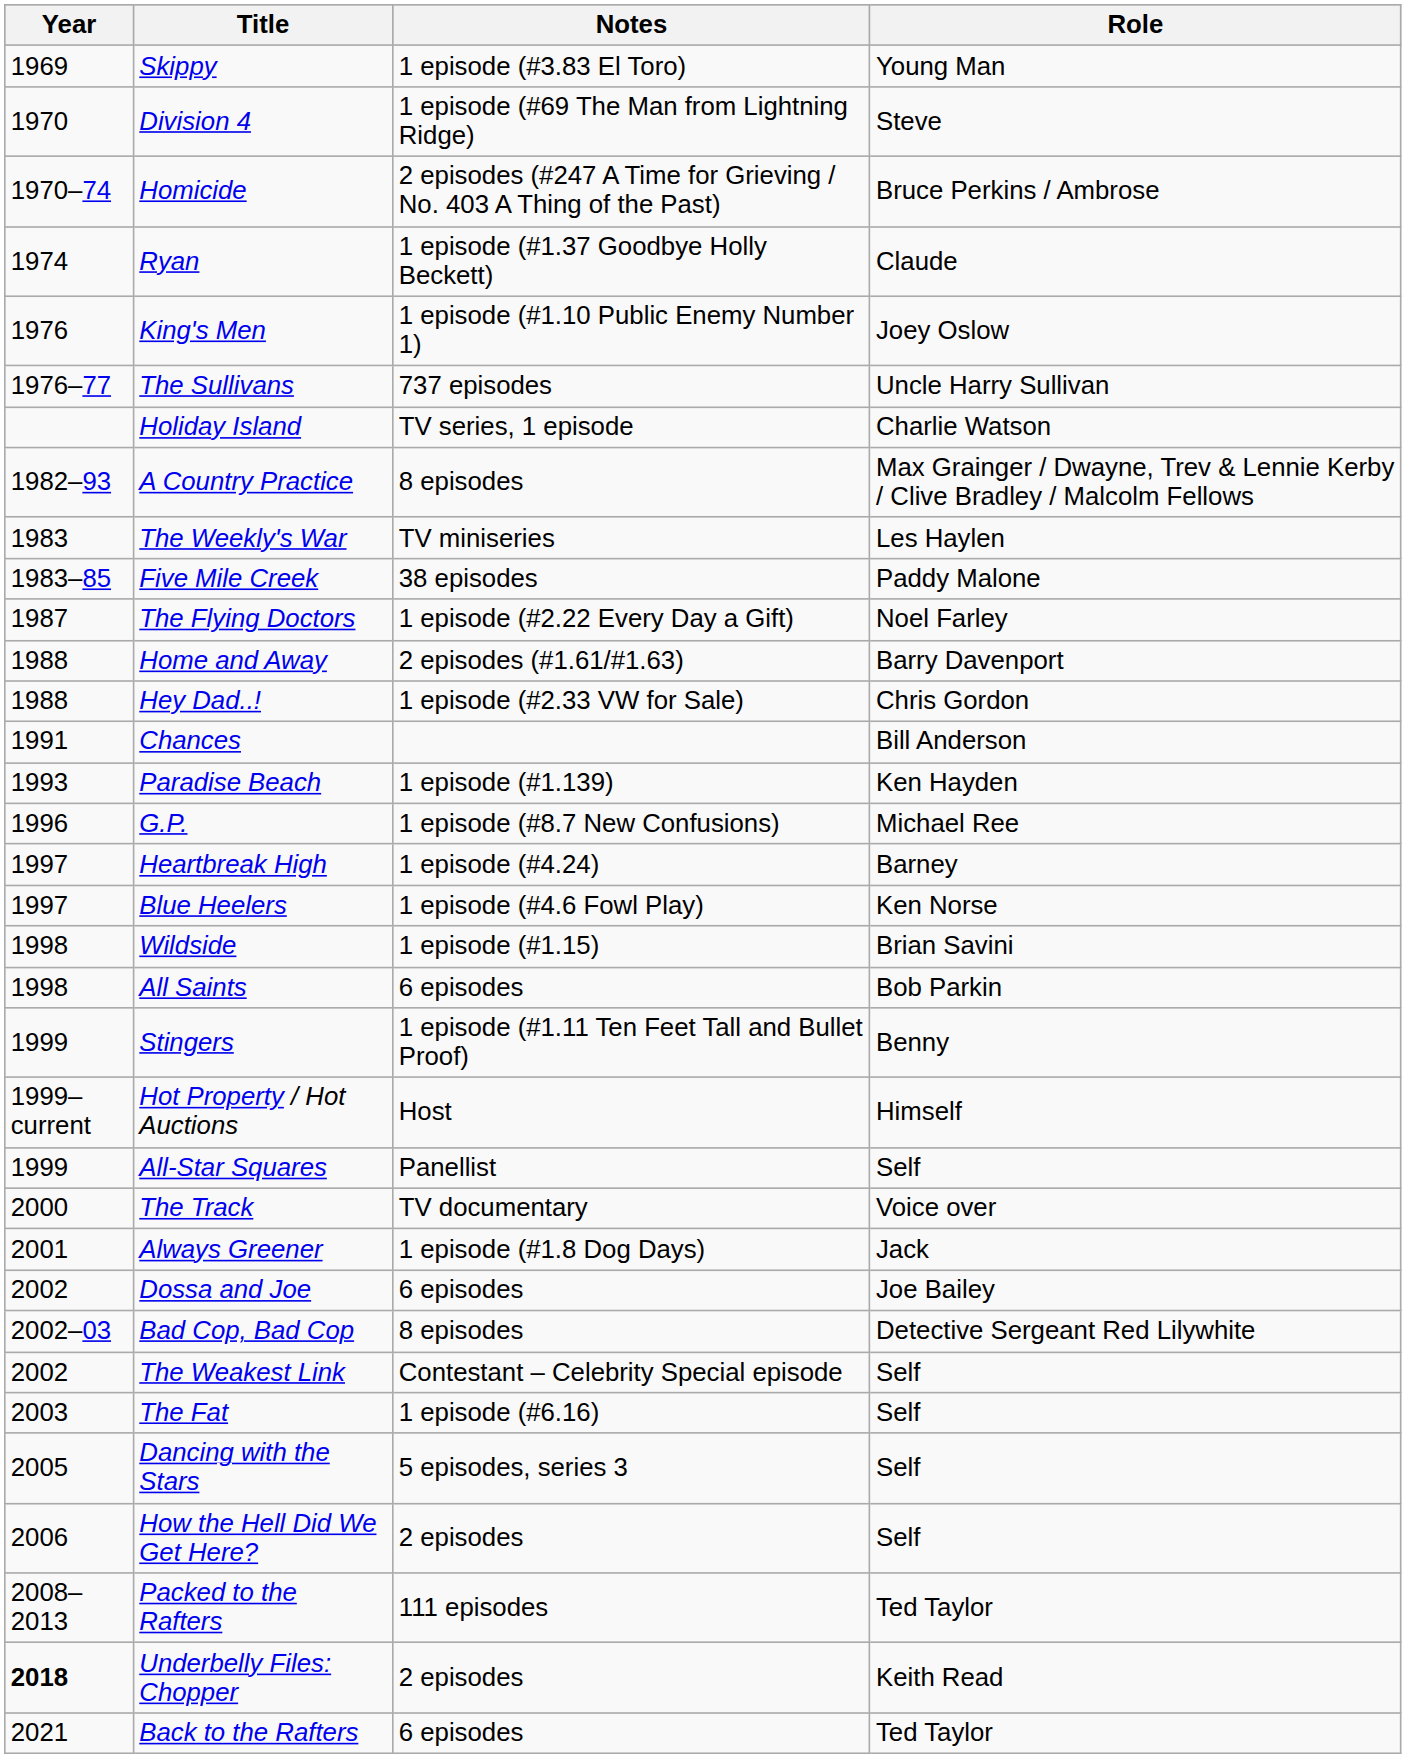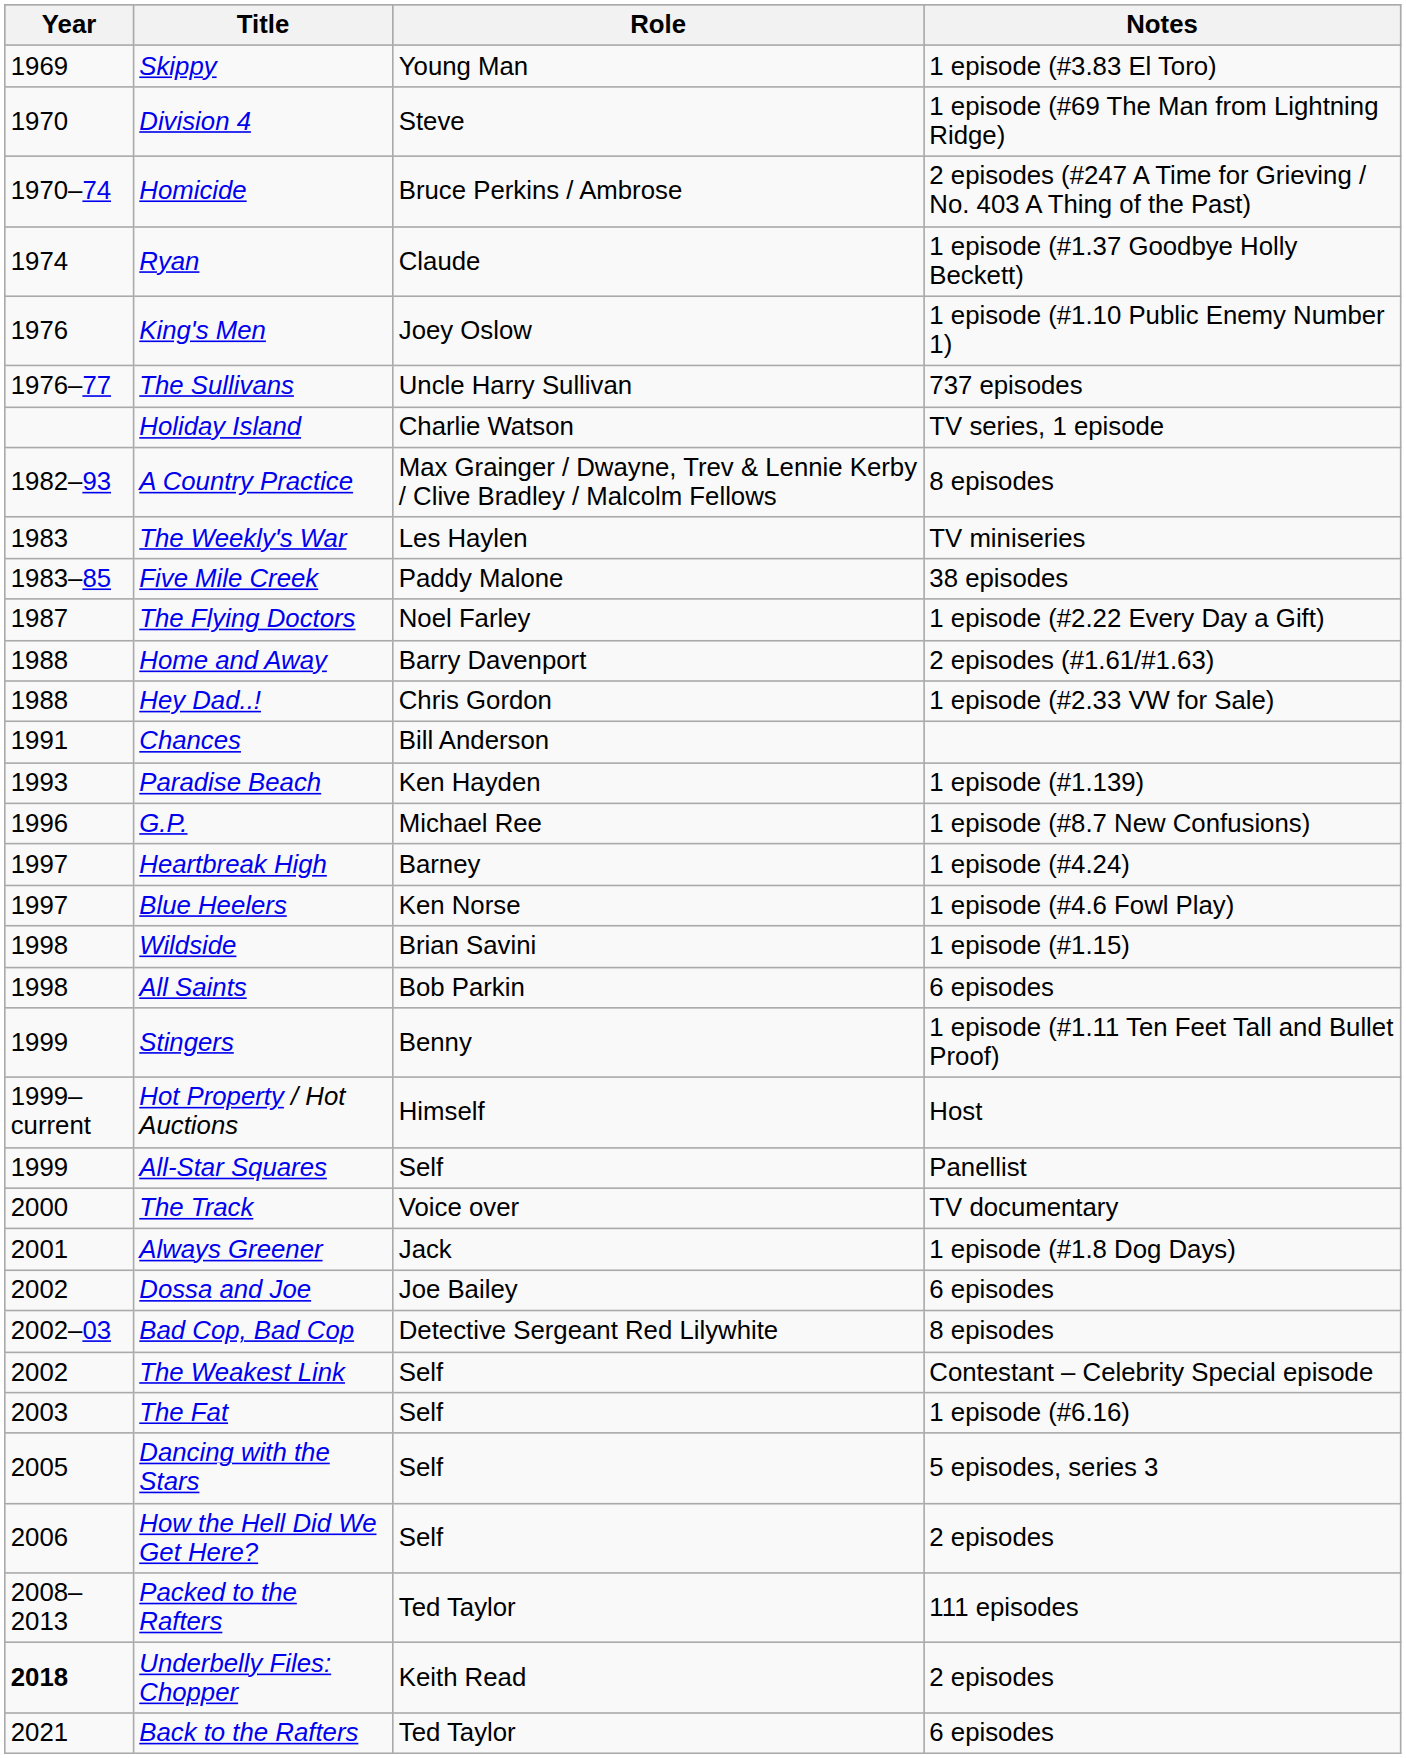 <table class="wikitable">
 <tr style="background:#b0c4de; text-align:center;">
 <th>Year</th>
 <th>Title</th>
+<th>Role</th>
 <th>Notes</th>
-<th>Role</th>
 </tr>
 <tr>
 <td>1969</td>
 <td><em><a href='#'>Skippy</a></em></td>
+<td>Young Man</td>
 <td>1 episode (#3.83 El Toro)</td>
-<td>Young Man</td>
 </tr>
 <tr>
 <td>1970</td>
 <td><em><a href='#'>Division 4</a></em></td>
+<td>Steve</td>
 <td>1 episode (#69 The Man from Lightning Ridge)</td>
-<td>Steve</td>
 </tr>
 <tr>
 <td>1970–<a href='#'>74</a></td>
 <td><em><a href='#'>Homicide</a></em></td>
+<td>Bruce Perkins / Ambrose</td>
 <td>2 episodes (#247 A Time for Grieving / No. 403 A Thing of the Past)</td>
-<td>Bruce Perkins / Ambrose</td>
 </tr>
 <tr>
 <td>1974</td>
 <td><em><a href='#'>Ryan</a></em></td>
+<td>Claude</td>
 <td>1 episode (#1.37 Goodbye Holly Beckett)</td>
-<td>Claude</td>
 </tr>
 <tr>
 <td>1976</td>
 <td><em><a href='#'>King's Men</a></em></td>
+<td>Joey Oslow</td>
 <td>1 episode (#1.10 Public Enemy Number 1)</td>
-<td>Joey Oslow</td>
 </tr>
 <tr>
 <td>1976–<a href='#'>77</a></td>
 <td><em><a href='#'>The Sullivans</a></em></td>
+<td>Uncle Harry Sullivan</td>
 <td>737 episodes</td>
-<td>Uncle Harry Sullivan</td>
 </tr>
 <tr>
 <td></td>
 <td><em><a href='#'>Holiday Island</a></em></td>
+<td>Charlie Watson</td>
 <td>TV series, 1 episode</td>
-<td>Charlie Watson</td>
 </tr>
 <tr>
 <td>1982–<a href='#'>93</a></td>
 <td><em><a href='#'>A Country Practice</a></em></td>
+<td>Max Grainger / Dwayne, Trev & Lennie Kerby / Clive Bradley / Malcolm Fellows</td>
 <td>8 episodes</td>
-<td>Max Grainger / Dwayne, Trev & Lennie Kerby / Clive Bradley / Malcolm Fellows</td>
 </tr>
 <tr>
 <td>1983</td>
 <td><em><a href='#'>The Weekly's War</a></em></td>
+<td>Les Haylen</td>
 <td>TV miniseries</td>
-<td>Les Haylen</td>
 </tr>
 <tr>
 <td>1983–<a href='#'>85</a></td>
 <td><em><a href='#'>Five Mile Creek</a></em></td>
+<td>Paddy Malone</td>
 <td>38 episodes</td>
-<td>Paddy Malone</td>
 </tr>
 <tr>
 <td>1987</td>
 <td><em><a href='#'>The Flying Doctors</a></em></td>
+<td>Noel Farley</td>
 <td>1 episode (#2.22 Every Day a Gift)</td>
-<td>Noel Farley</td>
 </tr>
 <tr>
 <td>1988</td>
 <td><em><a href='#'>Home and Away</a></em></td>
+<td>Barry Davenport</td>
 <td>2 episodes (#1.61/#1.63)</td>
-<td>Barry Davenport</td>
 </tr>
 <tr>
 <td>1988</td>
 <td><em><a href='#'>Hey Dad..!</a></em></td>
+<td>Chris Gordon</td>
 <td>1 episode (#2.33 VW for Sale)</td>
-<td>Chris Gordon</td>
 </tr>
 <tr>
 <td>1991</td>
 <td><em><a href='#'>Chances</a></em></td>
+<td>Bill Anderson</td>
 <td></td>
-<td>Bill Anderson</td>
 </tr>
 <tr>
 <td>1993</td>
 <td><em><a href='#'>Paradise Beach</a></em></td>
+<td>Ken Hayden</td>
 <td>1 episode (#1.139)</td>
-<td>Ken Hayden</td>
 </tr>
 <tr>
 <td>1996</td>
 <td><em><a href='#'>G.P.</a></em></td>
+<td>Michael Ree</td>
 <td>1 episode (#8.7 New Confusions)</td>
-<td>Michael Ree</td>
 </tr>
 <tr>
 <td>1997</td>
 <td><em><a href='#'>Heartbreak High</a></em></td>
+<td>Barney</td>
 <td>1 episode (#4.24)</td>
-<td>Barney</td>
 </tr>
 <tr>
 <td>1997</td>
 <td><em><a href='#'>Blue Heelers</a></em></td>
+<td>Ken Norse</td>
 <td>1 episode (#4.6 Fowl Play)</td>
-<td>Ken Norse</td>
 </tr>
 <tr>
 <td>1998</td>
 <td><em><a href='#'>Wildside</a></em></td>
+<td>Brian Savini</td>
 <td>1 episode (#1.15)</td>
-<td>Brian Savini</td>
 </tr>
 <tr>
 <td>1998</td>
 <td><em><a href='#'>All Saints</a></em></td>
+<td>Bob Parkin</td>
 <td>6 episodes</td>
-<td>Bob Parkin</td>
 </tr>
 <tr>
 <td>1999</td>
 <td><em><a href='#'>Stingers</a></em></td>
+<td>Benny</td>
 <td>1 episode (#1.11 Ten Feet Tall and Bullet Proof)</td>
-<td>Benny</td>
 </tr>
 <tr>
 <td>1999–current</td>
 <td><em><a href='#'>Hot Property</a> / Hot Auctions</em></td>
+<td>Himself</td>
 <td>Host</td>
-<td>Himself</td>
 </tr>
 <tr>
 <td>1999</td>
 <td><em><a href='#'>All-Star Squares</a></em></td>
+<td>Self</td>
 <td>Panellist</td>
-<td>Self</td>
 </tr>
 <tr>
 <td>2000</td>
 <td><em><a href='#'>The Track</a></em></td>
+<td>Voice over</td>
 <td>TV documentary</td>
-<td>Voice over</td>
 </tr>
 <tr>
 <td>2001</td>
 <td><em><a href='#'>Always Greener</a></em></td>
+<td>Jack</td>
 <td>1 episode (#1.8 Dog Days)</td>
-<td>Jack</td>
 </tr>
 <tr>
 <td>2002</td>
 <td><em><a href='#'>Dossa and Joe</a></em></td>
+<td>Joe Bailey</td>
 <td>6 episodes</td>
-<td>Joe Bailey</td>
 </tr>
 <tr>
 <td>2002–<a href='#'>03</a></td>
 <td><em><a href='#'>Bad Cop, Bad Cop</a></em></td>
+<td>Detective Sergeant Red Lilywhite</td>
 <td>8 episodes</td>
-<td>Detective Sergeant Red Lilywhite</td>
 </tr>
 <tr>
 <td>2002</td>
 <td><em><a href='#'>The Weakest Link</a></em></td>
+<td>Self</td>
 <td>Contestant – Celebrity Special episode</td>
-<td>Self</td>
 </tr>
 <tr>
 <td>2003</td>
 <td><em><a href='#'>The Fat</a></em></td>
+<td>Self</td>
 <td>1 episode (#6.16)</td>
-<td>Self</td>
 </tr>
 <tr>
 <td>2005</td>
 <td><em><a href='#'>Dancing with the Stars</a></em></td>
+<td>Self</td>
 <td>5 episodes, series 3</td>
-<td>Self</td>
 </tr>
 <tr>
 <td>2006</td>
 <td><em><a href='#'>How the Hell Did We Get Here?</a></em></td>
+<td>Self</td>
 <td>2 episodes</td>
-<td>Self</td>
 </tr>
 <tr>
 <td>2008–2013</td>
 <td><em><a href='#'>Packed to the Rafters</a></em></td>
+<td>Ted Taylor</td>
 <td>111 episodes</td>
-<td>Ted Taylor</td>
 </tr>
 <tr>
 <td><strong>2018</strong></td>
 <td><em><a href='#'>Underbelly Files: Chopper</a></em></td>
+<td>Keith Read</td>
 <td>2 episodes</td>
-<td>Keith Read</td>
 </tr>
 <tr>
 <td>2021</td>
 <td><em><a href='#'>Back to the Rafters</a></em></td>
+<td>Ted Taylor</td>
 <td>6 episodes</td>
-<td>Ted Taylor</td>
 </tr>
 </table>
